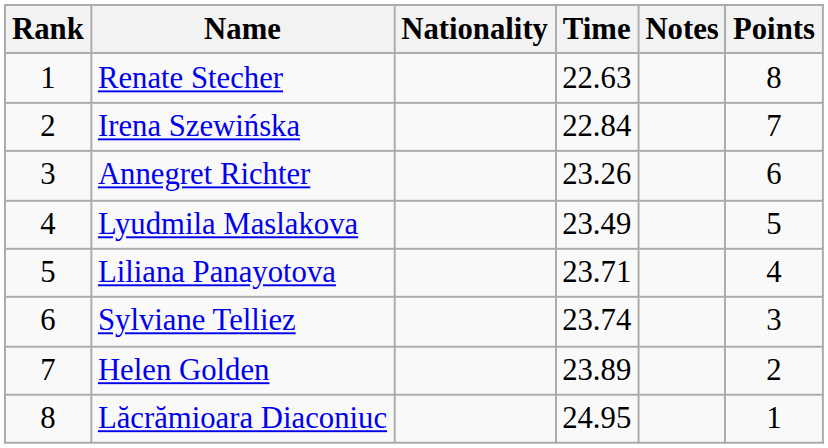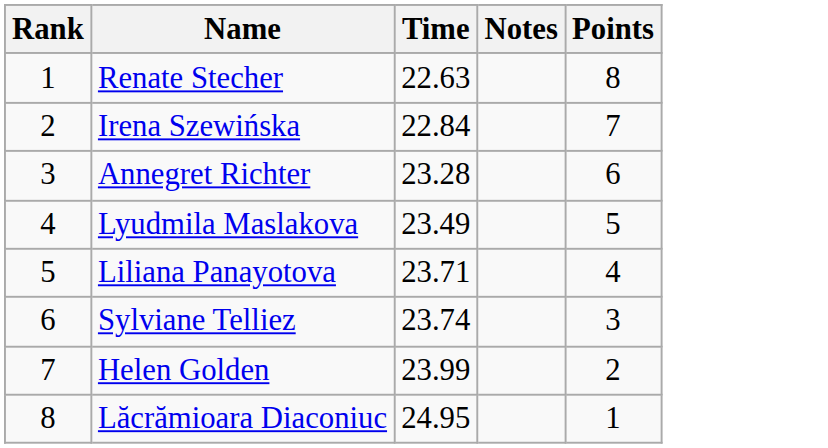 <table class="wikitable sortable" style="text-align:center">
 <tr>
 <th>Rank</th>
 <th>Name</th>
-<th>Nationality</th>
 <th>Time</th>
 <th>Notes</th>
 <th>Points</th>
 </tr>
 <tr>
 <td>1</td>
 <td align=left><a href='#'>Renate Stecher</a></td>
-<td align=left></td>
 <td>22.63</td>
 <td></td>
 <td>8</td>
 </tr>
 <tr>
 <td>2</td>
 <td align=left><a href='#'>Irena Szewińska</a></td>
-<td align=left></td>
 <td>22.84</td>
 <td></td>
 <td>7</td>
 </tr>
 <tr>
 <td>3</td>
 <td align=left><a href='#'>Annegret Richter</a></td>
-<td align=left></td>
-<td>23.26</td>
+<td>23.28</td>
 <td></td>
 <td>6</td>
 </tr>
 <tr>
 <td>4</td>
 <td align=left><a href='#'>Lyudmila Maslakova</a></td>
-<td align=left></td>
 <td>23.49</td>
 <td></td>
 <td>5</td>
 </tr>
 <tr>
 <td>5</td>
 <td align=left><a href='#'>Liliana Panayotova</a></td>
-<td align=left></td>
 <td>23.71</td>
 <td></td>
 <td>4</td>
 </tr>
 <tr>
 <td>6</td>
 <td align=left><a href='#'>Sylviane Telliez</a></td>
-<td align=left></td>
 <td>23.74</td>
 <td></td>
 <td>3</td>
 </tr>
 <tr>
 <td>7</td>
 <td align=left><a href='#'>Helen Golden</a></td>
-<td align=left></td>
-<td>23.89</td>
+<td>23.99</td>
 <td></td>
 <td>2</td>
 </tr>
 <tr>
 <td>8</td>
 <td align=left><a href='#'>Lăcrămioara Diaconiuc</a></td>
-<td align=left></td>
 <td>24.95</td>
 <td></td>
 <td>1</td>
 </tr>
 </table>
